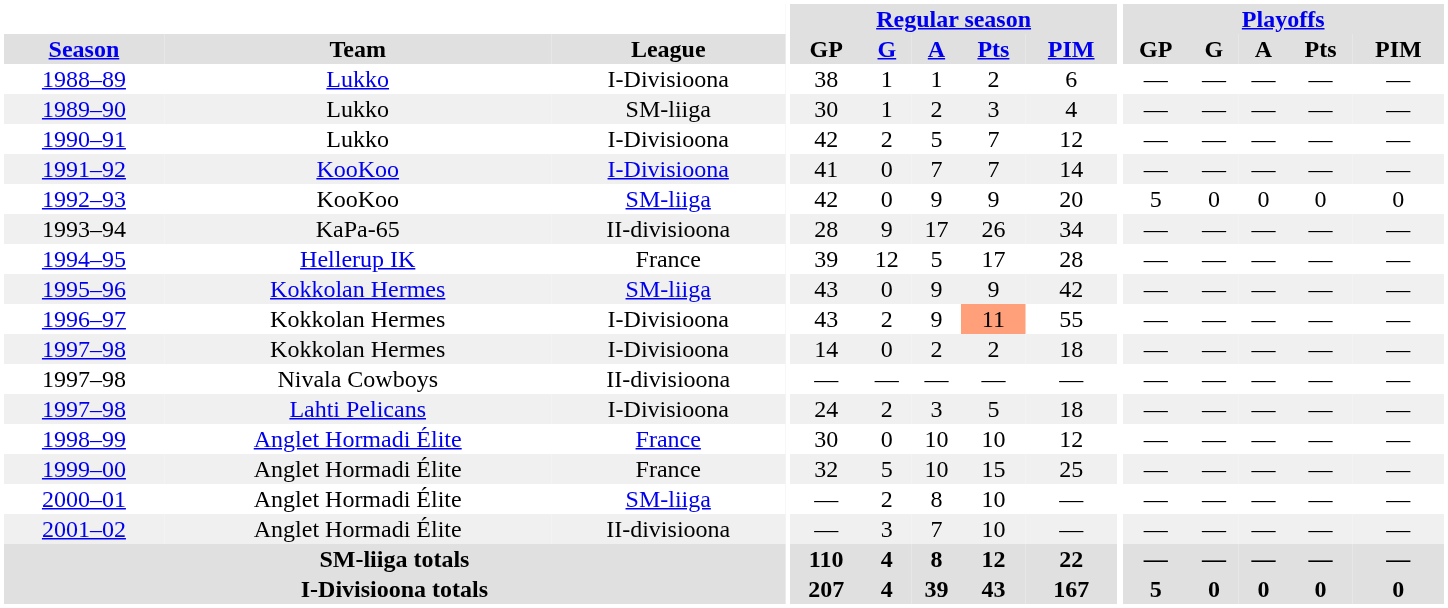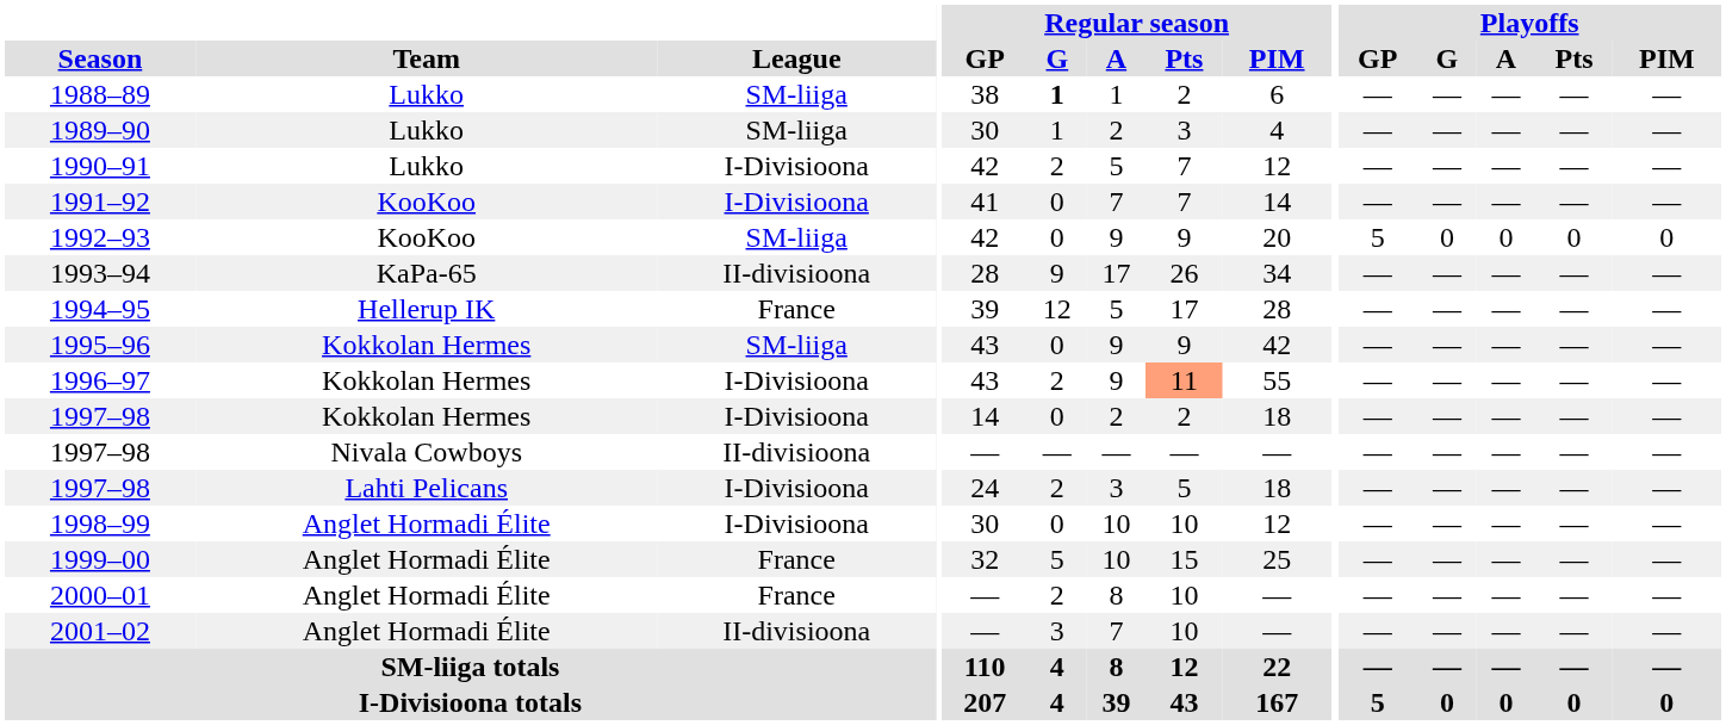 <table border="0" cellpadding="1" cellspacing="0" style="text-align:center; width:60em">
 <tr bgcolor="#e0e0e0">
 <th colspan="3" bgcolor="#ffffff"></th>
 <th rowspan="99" bgcolor="#ffffff"></th>
 <th colspan="5"><a href='#'>Regular season</a></th>
 <th rowspan="99" bgcolor="#ffffff"></th>
 <th colspan="5"><a href='#'>Playoffs</a></th>
 </tr>
 <tr bgcolor="#e0e0e0">
 <th><a href='#'>Season</a></th>
 <th>Team</th>
 <th>League</th>
 <th>GP</th>
 <th><a href='#'>G</a></th>
 <th><a href='#'>A</a></th>
 <th><a href='#'>Pts</a></th>
 <th><a href='#'>PIM</a></th>
 <th>GP</th>
 <th>G</th>
 <th>A</th>
 <th>Pts</th>
 <th>PIM</th>
 </tr>
 <tr>
 <td><a href='#'>1988–89</a></td>
 <td><a href='#'>Lukko</a></td>
-<td>I-Divisioona</td>
+<td><a href='#'>SM-liiga</a></td>
 <td>38</td>
-<td>1</td>
+<td><strong>1</strong></td>
 <td>1</td>
 <td>2</td>
 <td>6</td>
 <td>—</td>
 <td>—</td>
 <td>—</td>
 <td>—</td>
 <td>—</td>
 </tr>
 <tr bgcolor="#f0f0f0">
 <td><a href='#'>1989–90</a></td>
 <td>Lukko</td>
 <td>SM-liiga</td>
 <td>30</td>
 <td>1</td>
 <td>2</td>
 <td>3</td>
 <td>4</td>
 <td>—</td>
 <td>—</td>
 <td>—</td>
 <td>—</td>
 <td>—</td>
 </tr>
 <tr>
 <td><a href='#'>1990–91</a></td>
 <td>Lukko</td>
 <td>I-Divisioona</td>
 <td>42</td>
 <td>2</td>
 <td>5</td>
 <td>7</td>
 <td>12</td>
 <td>—</td>
 <td>—</td>
 <td>—</td>
 <td>—</td>
 <td>—</td>
 </tr>
 <tr bgcolor="#f0f0f0">
 <td><a href='#'>1991–92</a></td>
 <td><a href='#'>KooKoo</a></td>
 <td><a href='#'>I-Divisioona</a></td>
 <td>41</td>
 <td>0</td>
 <td>7</td>
 <td>7</td>
 <td>14</td>
 <td>—</td>
 <td>—</td>
 <td>—</td>
 <td>—</td>
 <td>—</td>
 </tr>
 <tr>
 <td><a href='#'>1992–93</a></td>
 <td>KooKoo</td>
 <td><a href='#'>SM-liiga</a></td>
 <td>42</td>
 <td>0</td>
 <td>9</td>
 <td>9</td>
 <td>20</td>
 <td>5</td>
 <td>0</td>
 <td>0</td>
 <td>0</td>
 <td>0</td>
 </tr>
 <tr bgcolor="#f0f0f0">
 <td>1993–94</td>
 <td>KaPa-65</td>
 <td>II-divisioona</td>
 <td>28</td>
 <td>9</td>
 <td>17</td>
 <td>26</td>
 <td>34</td>
 <td>—</td>
 <td>—</td>
 <td>—</td>
 <td>—</td>
 <td>—</td>
 </tr>
 <tr>
 <td><a href='#'>1994–95</a></td>
 <td><a href='#'>Hellerup IK</a></td>
 <td>France</td>
 <td>39</td>
 <td>12</td>
 <td>5</td>
 <td>17</td>
 <td>28</td>
 <td>—</td>
 <td>—</td>
 <td>—</td>
 <td>—</td>
 <td>—</td>
 </tr>
 <tr bgcolor="#f0f0f0">
 <td><a href='#'>1995–96</a></td>
 <td><a href='#'>Kokkolan Hermes</a></td>
 <td><a href='#'>SM-liiga</a></td>
 <td>43</td>
 <td>0</td>
 <td>9</td>
 <td>9</td>
 <td>42</td>
 <td>—</td>
 <td>—</td>
 <td>—</td>
 <td>—</td>
 <td>—</td>
 </tr>
 <tr>
 <td><a href='#'>1996–97</a></td>
 <td>Kokkolan Hermes</td>
 <td>I-Divisioona</td>
 <td>43</td>
 <td>2</td>
 <td>9</td>
 <td style="background: lightsalmon;">11</td>
 <td>55</td>
 <td>—</td>
 <td>—</td>
 <td>—</td>
 <td>—</td>
 <td>—</td>
 </tr>
 <tr bgcolor="#f0f0f0">
 <td><a href='#'>1997–98</a></td>
 <td>Kokkolan Hermes</td>
 <td>I-Divisioona</td>
 <td>14</td>
 <td>0</td>
 <td>2</td>
 <td>2</td>
 <td>18</td>
 <td>—</td>
 <td>—</td>
 <td>—</td>
 <td>—</td>
 <td>—</td>
 </tr>
 <tr>
 <td>1997–98</td>
 <td>Nivala Cowboys</td>
 <td>II-divisioona</td>
 <td>—</td>
 <td>—</td>
 <td>—</td>
 <td>—</td>
 <td>—</td>
 <td>—</td>
 <td>—</td>
 <td>—</td>
 <td>—</td>
 <td>—</td>
 </tr>
 <tr bgcolor="#f0f0f0">
 <td><a href='#'>1997–98</a></td>
 <td><a href='#'>Lahti Pelicans</a></td>
 <td>I-Divisioona</td>
 <td>24</td>
 <td>2</td>
 <td>3</td>
 <td>5</td>
 <td>18</td>
 <td>—</td>
 <td>—</td>
 <td>—</td>
 <td>—</td>
 <td>—</td>
 </tr>
 <tr>
 <td><a href='#'>1998–99</a></td>
 <td><a href='#'>Anglet Hormadi Élite</a></td>
-<td><a href='#'>France</a></td>
+<td>I-Divisioona</td>
 <td>30</td>
 <td>0</td>
 <td>10</td>
 <td>10</td>
 <td>12</td>
 <td>—</td>
 <td>—</td>
 <td>—</td>
 <td>—</td>
 <td>—</td>
 </tr>
 <tr bgcolor="#f0f0f0">
 <td><a href='#'>1999–00</a></td>
 <td>Anglet Hormadi Élite</td>
 <td>France</td>
 <td>32</td>
 <td>5</td>
 <td>10</td>
 <td>15</td>
 <td>25</td>
 <td>—</td>
 <td>—</td>
 <td>—</td>
 <td>—</td>
 <td>—</td>
 </tr>
 <tr>
 <td><a href='#'>2000–01</a></td>
 <td>Anglet Hormadi Élite</td>
-<td><a href='#'>SM-liiga</a></td>
+<td>France</td>
 <td>—</td>
 <td>2</td>
 <td>8</td>
 <td>10</td>
 <td>—</td>
 <td>—</td>
 <td>—</td>
 <td>—</td>
 <td>—</td>
 <td>—</td>
 </tr>
 <tr bgcolor="#f0f0f0">
 <td><a href='#'>2001–02</a></td>
 <td>Anglet Hormadi Élite</td>
 <td>II-divisioona</td>
 <td>—</td>
 <td>3</td>
 <td>7</td>
 <td>10</td>
 <td>—</td>
 <td>—</td>
 <td>—</td>
 <td>—</td>
 <td>—</td>
 <td>—</td>
 </tr>
 <tr>
 </tr>
 <tr ALIGN="center" bgcolor="#e0e0e0">
 <th colspan="3">SM-liiga totals</th>
 <th ALIGN="center">110</th>
 <th ALIGN="center">4</th>
 <th ALIGN="center">8</th>
 <th ALIGN="center">12</th>
 <th ALIGN="center">22</th>
 <th ALIGN="center">—</th>
 <th ALIGN="center">—</th>
 <th ALIGN="center">—</th>
 <th ALIGN="center">—</th>
 <th ALIGN="center">—</th>
 </tr>
 <tr>
 </tr>
 <tr ALIGN="center" bgcolor="#e0e0e0">
 <th colspan="3">I-Divisioona totals</th>
 <th ALIGN="center">207</th>
 <th ALIGN="center">4</th>
 <th ALIGN="center">39</th>
 <th ALIGN="center">43</th>
 <th ALIGN="center">167</th>
 <th ALIGN="center">5</th>
 <th ALIGN="center">0</th>
 <th ALIGN="center">0</th>
 <th ALIGN="center">0</th>
 <th ALIGN="center">0</th>
 </tr>
 </table>
